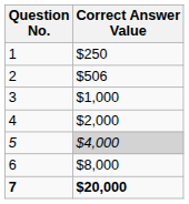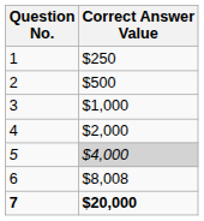 <table class="infobox wikitable" style="margin: 0 0 0.5em 1em;">
 <tr>
 <th>Question<br>No.</th>
 <th>Correct Answer<br>Value</th>
 </tr>
 <tr>
 <td>1</td>
 <td>$250</td>
 </tr>
 <tr>
 <td>2</td>
-<td>$506</td>
+<td>$500</td>
 </tr>
 <tr>
 <td>3</td>
 <td>$1,000</td>
 </tr>
 <tr>
 <td>4</td>
 <td>$2,000</td>
 </tr>
 <tr>
 <td><em>5</em></td>
 <td style="background: lightgrey;"><em>$4,000</em></td>
 </tr>
 <tr>
 <td>6</td>
-<td>$8,000</td>
+<td>$8,008</td>
 </tr>
 <tr>
 <td><strong>7</strong></td>
 <td><strong>$20,000</strong></td>
 </tr>
 </table>
